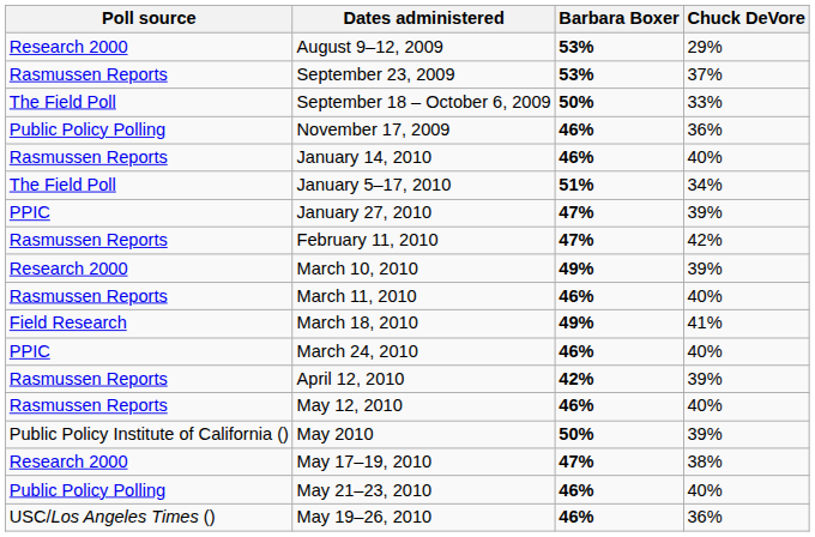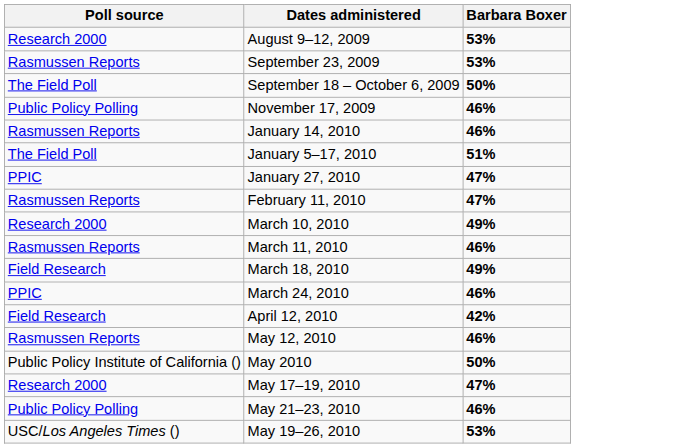 <table class="wikitable">
 <tr valign=bottom>
 <th>Poll source</th>
 <th>Dates administered</th>
 <th>Barbara Boxer</th>
-<th>Chuck DeVore</th>
 </tr>
 <tr>
 <td><a href='#'>Research 2000</a></td>
 <td>August 9–12, 2009</td>
 <td><strong>53%</strong></td>
-<td>29%</td>
 </tr>
 <tr>
 <td><a href='#'>Rasmussen Reports</a></td>
 <td>September 23, 2009</td>
 <td><strong>53%</strong></td>
-<td>37%</td>
 </tr>
 <tr>
 <td><a href='#'>The Field Poll</a></td>
 <td>September 18 – October 6, 2009</td>
 <td><strong>50%</strong></td>
-<td>33%</td>
 </tr>
 <tr>
 <td><a href='#'>Public Policy Polling</a></td>
 <td>November 17, 2009</td>
 <td><strong>46%</strong></td>
-<td>36%</td>
 </tr>
 <tr>
 <td><a href='#'>Rasmussen Reports</a></td>
 <td>January 14, 2010</td>
 <td><strong>46%</strong></td>
-<td>40%</td>
 </tr>
 <tr>
 <td><a href='#'>The Field Poll</a></td>
 <td>January 5–17, 2010</td>
 <td><strong>51%</strong></td>
-<td>34%</td>
 </tr>
 <tr>
 <td><a href='#'>PPIC</a></td>
 <td>January 27, 2010</td>
 <td><strong>47%</strong></td>
-<td>39%</td>
 </tr>
 <tr>
 <td><a href='#'>Rasmussen Reports</a></td>
 <td>February 11, 2010</td>
 <td><strong>47%</strong></td>
-<td>42%</td>
 </tr>
 <tr>
 <td><a href='#'>Research 2000</a></td>
 <td>March 10, 2010</td>
 <td><strong>49%</strong></td>
-<td>39%</td>
 </tr>
 <tr>
 <td><a href='#'>Rasmussen Reports</a></td>
 <td>March 11, 2010</td>
 <td><strong>46%</strong></td>
-<td>40%</td>
 </tr>
 <tr>
 <td><a href='#'>Field Research</a></td>
 <td>March 18, 2010</td>
 <td><strong>49%</strong></td>
-<td>41%</td>
 </tr>
 <tr>
 <td><a href='#'>PPIC</a></td>
 <td>March 24, 2010</td>
 <td><strong>46%</strong></td>
-<td>40%</td>
 </tr>
 <tr>
-<td><a href='#'>Rasmussen Reports</a></td>
+<td><a href='#'>Field Research</a></td>
 <td>April 12, 2010</td>
 <td><strong>42%</strong></td>
-<td>39%</td>
 </tr>
 <tr>
 <td><a href='#'>Rasmussen Reports</a></td>
 <td>May 12, 2010</td>
 <td><strong>46%</strong></td>
-<td>40%</td>
 </tr>
 <tr>
 <td>Public Policy Institute of California ()</td>
 <td>May 2010</td>
 <td><strong>50%</strong></td>
-<td>39%</td>
 </tr>
 <tr>
 <td><a href='#'>Research 2000</a></td>
 <td>May 17–19, 2010</td>
 <td><strong>47%</strong></td>
-<td>38%</td>
 </tr>
 <tr>
 <td><a href='#'>Public Policy Polling</a></td>
 <td>May 21–23, 2010</td>
 <td><strong>46%</strong></td>
-<td>40%</td>
 </tr>
 <tr>
 <td>USC/<em>Los Angeles Times</em> ()</td>
 <td>May 19–26, 2010</td>
-<td><strong>46%</strong></td>
-<td>36%</td>
+<td><strong>53%</strong></td>
 </tr>
 </table>
